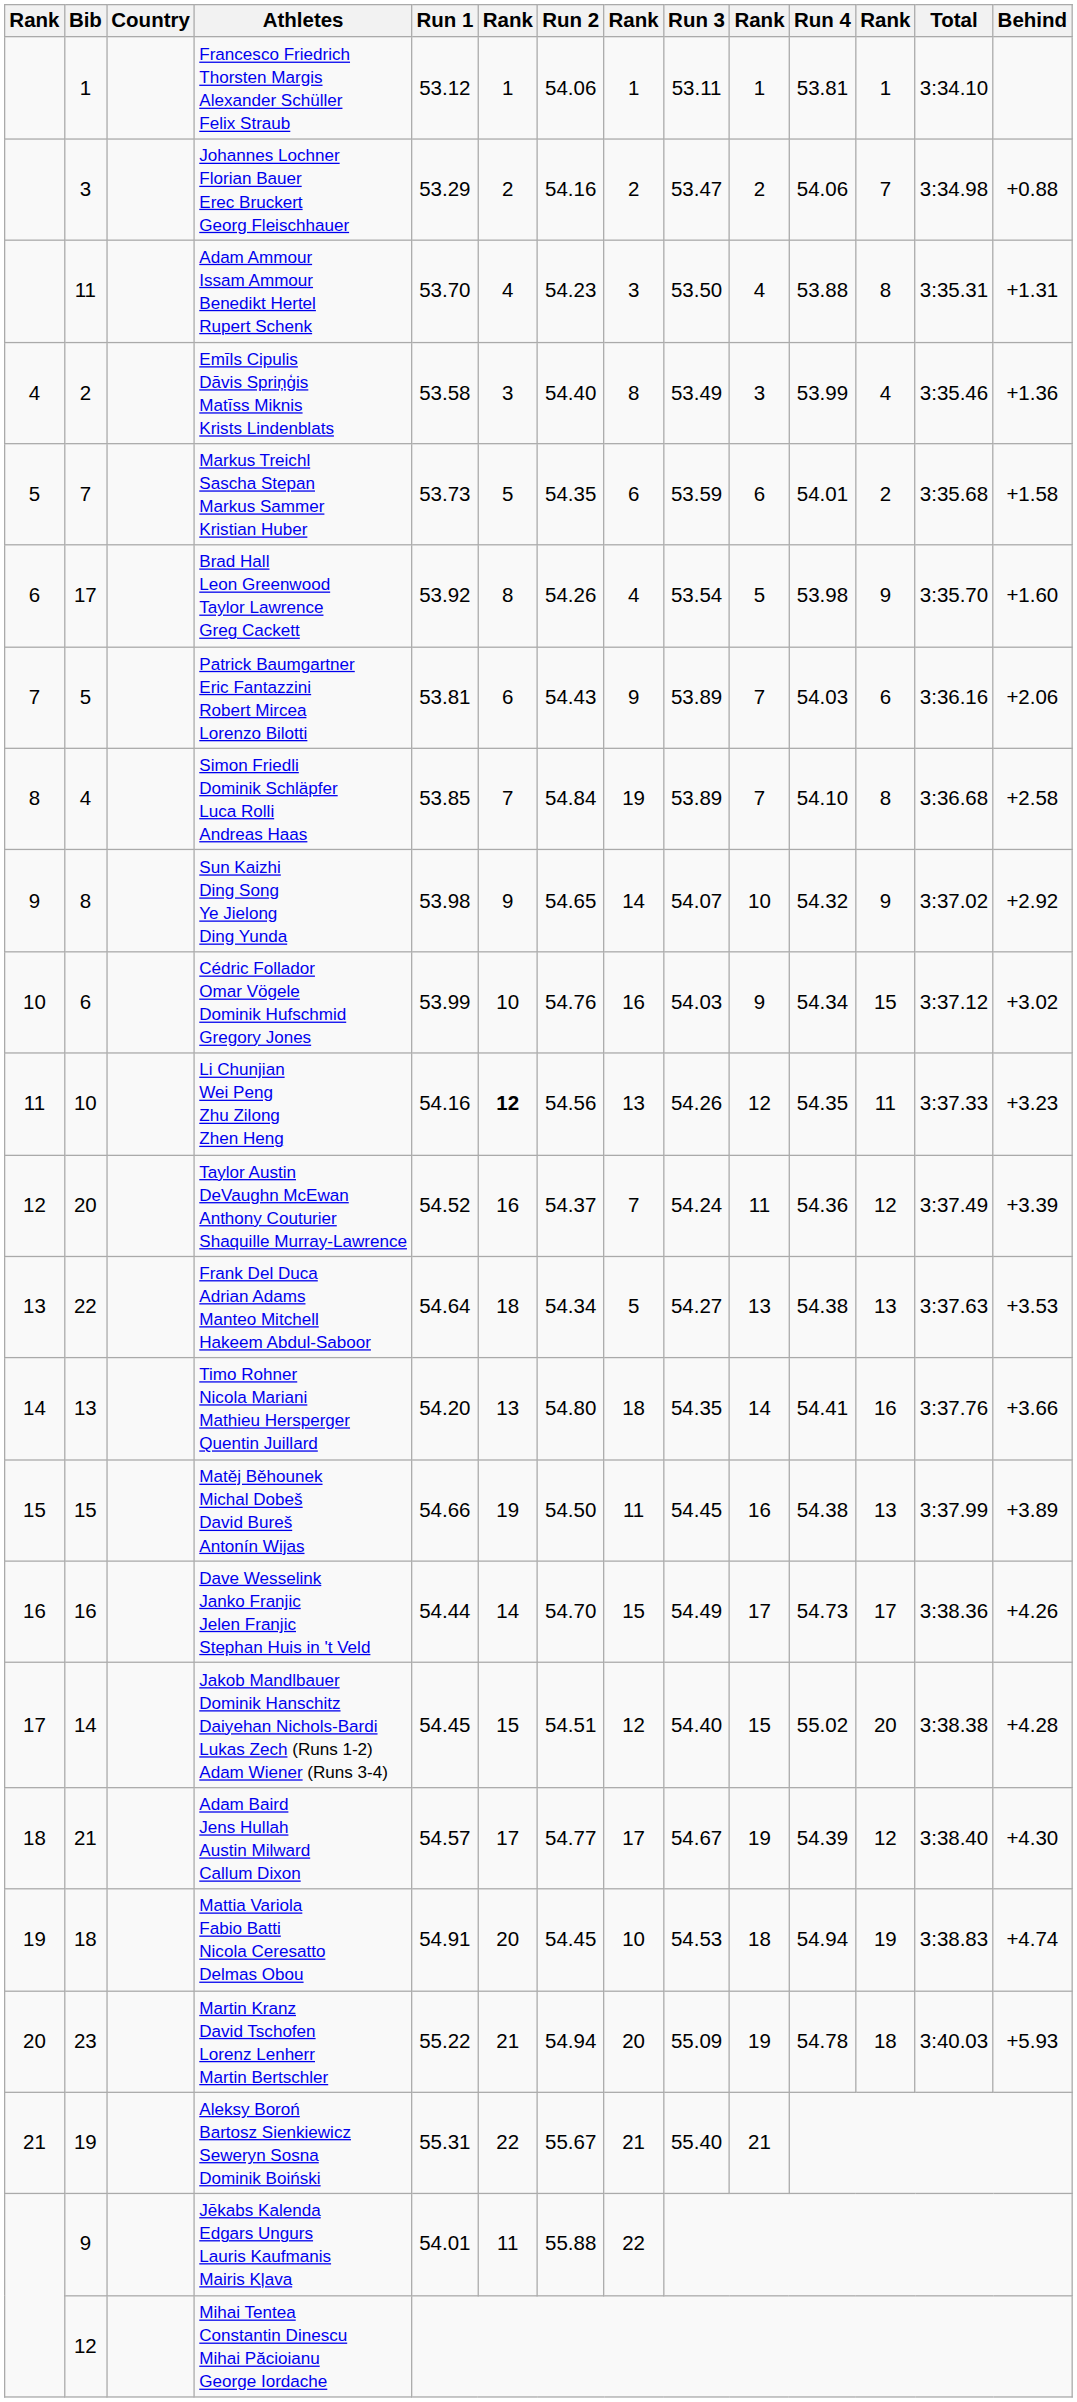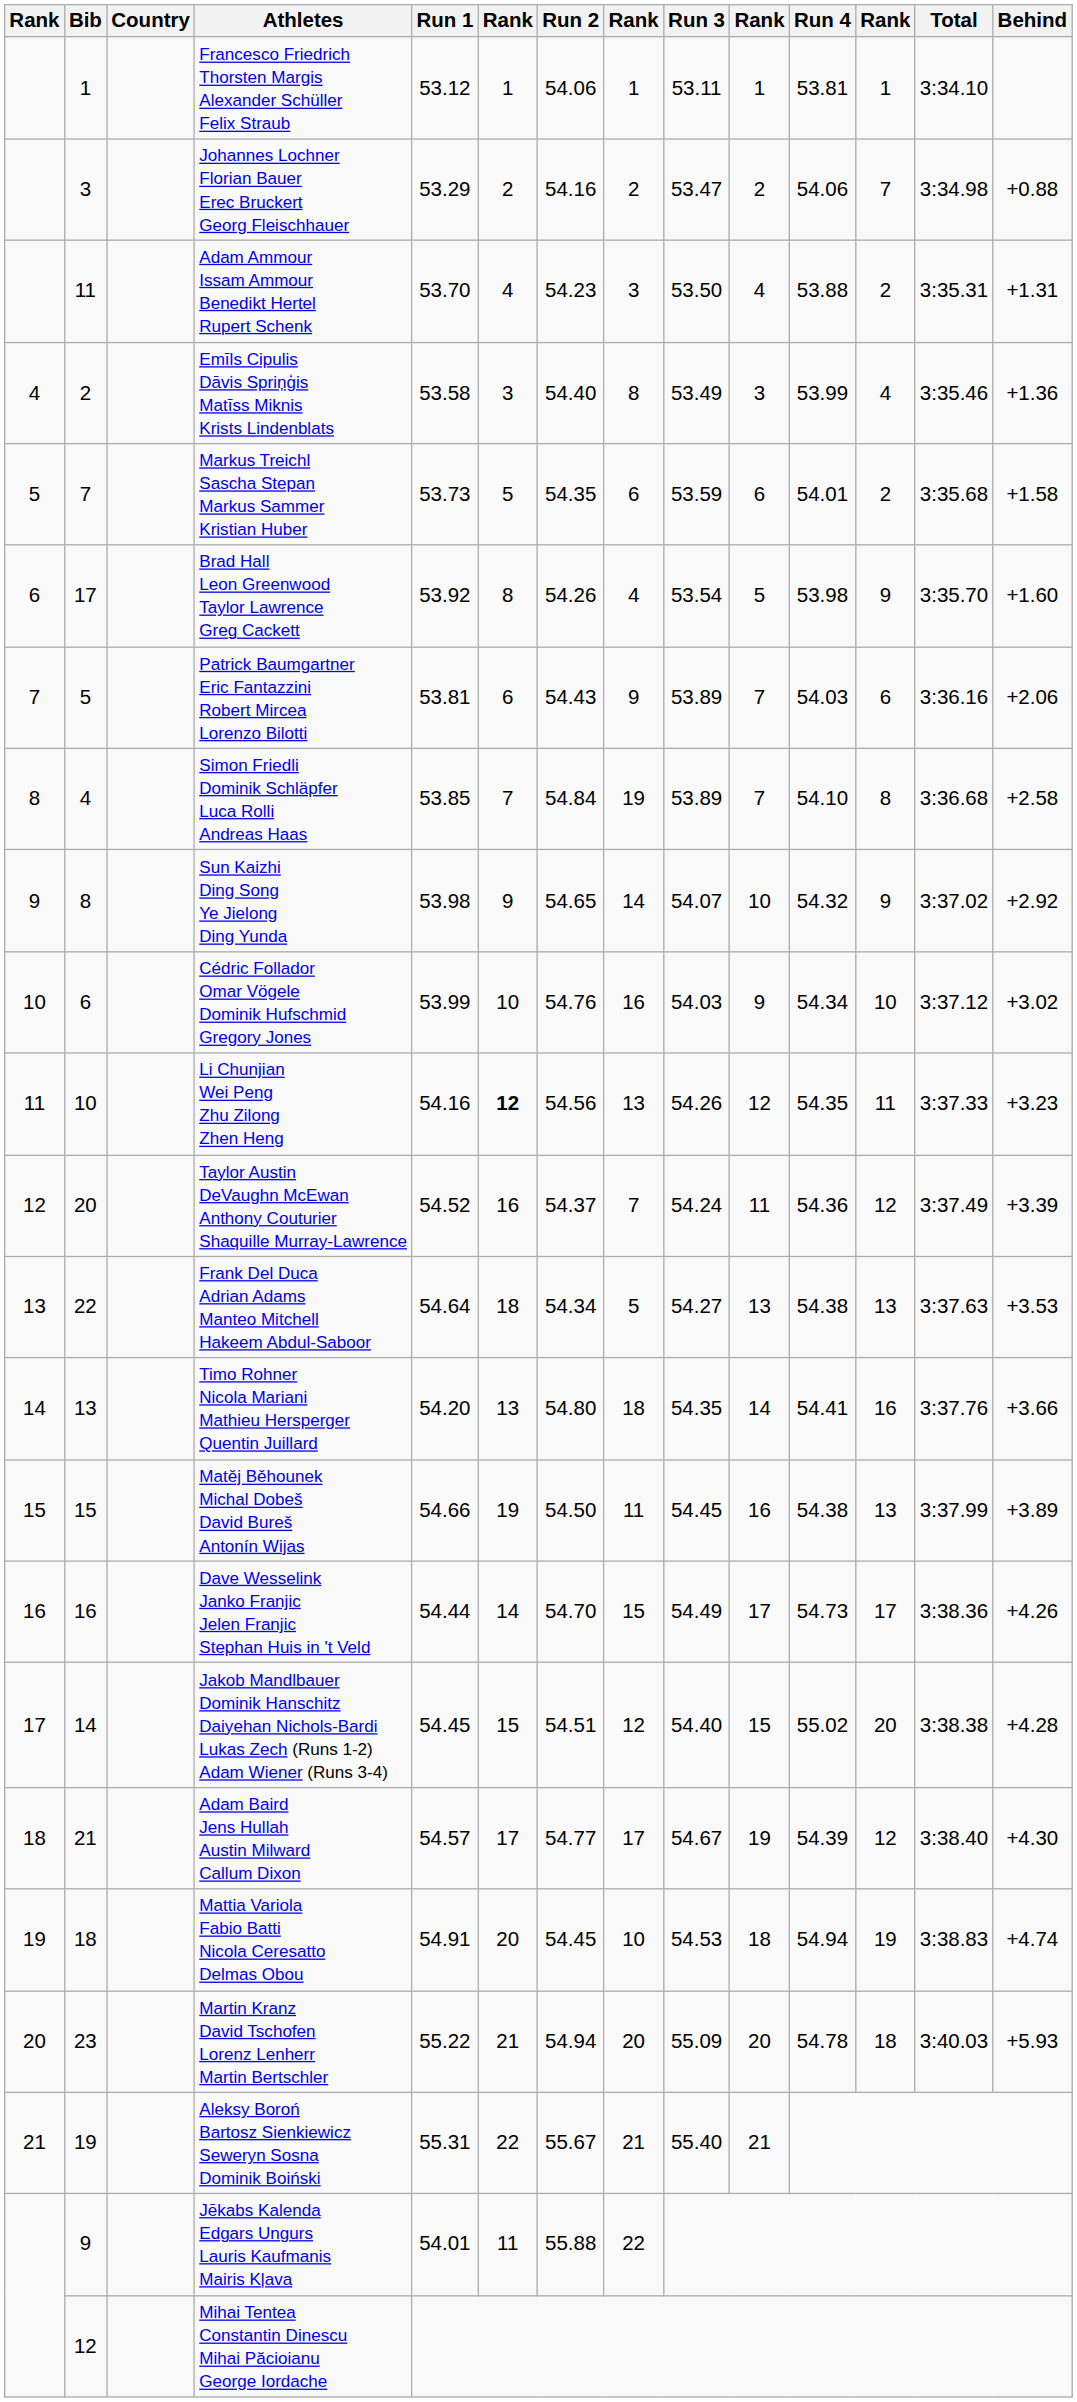 <table class="wikitable sortable" style="text-align:center">
 <tr>
 <th>Rank</th>
 <th>Bib</th>
 <th>Country</th>
 <th>Athletes</th>
 <th>Run 1</th>
 <th>Rank</th>
 <th>Run 2</th>
 <th>Rank</th>
 <th>Run 3</th>
 <th>Rank</th>
 <th>Run 4</th>
 <th>Rank</th>
 <th>Total</th>
 <th>Behind</th>
 </tr>
 <tr>
 <td></td>
 <td>1</td>
 <td align=left></td>
 <td align=left><small><a href='#'>Francesco Friedrich</a><br><a href='#'>Thorsten Margis</a><br><a href='#'>Alexander Schüller</a><br><a href='#'>Felix Straub</a></small></td>
 <td>53.12</td>
 <td>1</td>
 <td>54.06</td>
 <td>1</td>
 <td>53.11</td>
 <td>1</td>
 <td>53.81</td>
 <td>1</td>
 <td>3:34.10</td>
 <td></td>
 </tr>
 <tr>
 <td></td>
 <td>3</td>
 <td align=left></td>
 <td align=left><small><a href='#'>Johannes Lochner</a><br><a href='#'>Florian Bauer</a><br><a href='#'>Erec Bruckert</a><br><a href='#'>Georg Fleischhauer</a></small></td>
 <td>53.29</td>
 <td>2</td>
 <td>54.16</td>
 <td>2</td>
 <td>53.47</td>
 <td>2</td>
 <td>54.06</td>
 <td>7</td>
 <td>3:34.98</td>
 <td>+0.88</td>
 </tr>
 <tr>
 <td></td>
 <td>11</td>
 <td align=left></td>
 <td align=left><small><a href='#'>Adam Ammour</a><br><a href='#'>Issam Ammour</a><br><a href='#'>Benedikt Hertel</a><br><a href='#'>Rupert Schenk</a></small></td>
 <td>53.70</td>
 <td>4</td>
 <td>54.23</td>
 <td>3</td>
 <td>53.50</td>
 <td>4</td>
 <td>53.88</td>
-<td>8</td>
+<td>2</td>
 <td>3:35.31</td>
 <td>+1.31</td>
 </tr>
 <tr>
 <td>4</td>
 <td>2</td>
 <td align=left></td>
 <td align=left><small><a href='#'>Emīls Cipulis</a><br><a href='#'>Dāvis Spriņģis</a><br><a href='#'>Matīss Miknis</a><br><a href='#'>Krists Lindenblats</a></small></td>
 <td>53.58</td>
 <td>3</td>
 <td>54.40</td>
 <td>8</td>
 <td>53.49</td>
 <td>3</td>
 <td>53.99</td>
 <td>4</td>
 <td>3:35.46</td>
 <td>+1.36</td>
 </tr>
 <tr>
 <td>5</td>
 <td>7</td>
 <td align=left></td>
 <td align=left><small><a href='#'>Markus Treichl</a><br><a href='#'>Sascha Stepan</a><br><a href='#'>Markus Sammer</a><br><a href='#'>Kristian Huber</a></small></td>
 <td>53.73</td>
 <td>5</td>
 <td>54.35</td>
 <td>6</td>
 <td>53.59</td>
 <td>6</td>
 <td>54.01</td>
 <td>2</td>
 <td>3:35.68</td>
 <td>+1.58</td>
 </tr>
 <tr>
 <td>6</td>
 <td>17</td>
 <td align=left></td>
 <td align=left><small><a href='#'>Brad Hall</a><br><a href='#'>Leon Greenwood</a><br><a href='#'>Taylor Lawrence</a><br><a href='#'>Greg Cackett</a></small></td>
 <td>53.92</td>
 <td>8</td>
 <td>54.26</td>
 <td>4</td>
 <td>53.54</td>
 <td>5</td>
 <td>53.98</td>
 <td>9</td>
 <td>3:35.70</td>
 <td>+1.60</td>
 </tr>
 <tr>
 <td>7</td>
 <td>5</td>
 <td align=left></td>
 <td align=left><small><a href='#'>Patrick Baumgartner</a><br><a href='#'>Eric Fantazzini</a><br><a href='#'>Robert Mircea</a><br><a href='#'>Lorenzo Bilotti</a></small></td>
 <td>53.81</td>
 <td>6</td>
 <td>54.43</td>
 <td>9</td>
 <td>53.89</td>
 <td>7</td>
 <td>54.03</td>
 <td>6</td>
 <td>3:36.16</td>
 <td>+2.06</td>
 </tr>
 <tr>
 <td>8</td>
 <td>4</td>
 <td align=left></td>
 <td align=left><small><a href='#'>Simon Friedli</a><br><a href='#'>Dominik Schläpfer</a><br><a href='#'>Luca Rolli</a><br><a href='#'>Andreas Haas</a></small></td>
 <td>53.85</td>
 <td>7</td>
 <td>54.84</td>
 <td>19</td>
 <td>53.89</td>
 <td>7</td>
 <td>54.10</td>
 <td>8</td>
 <td>3:36.68</td>
 <td>+2.58</td>
 </tr>
 <tr>
 <td>9</td>
 <td>8</td>
 <td align=left></td>
 <td align=left><small><a href='#'>Sun Kaizhi</a><br><a href='#'>Ding Song</a><br><a href='#'>Ye Jielong</a><br><a href='#'>Ding Yunda</a></small></td>
 <td>53.98</td>
 <td>9</td>
 <td>54.65</td>
 <td>14</td>
 <td>54.07</td>
 <td>10</td>
 <td>54.32</td>
 <td>9</td>
 <td>3:37.02</td>
 <td>+2.92</td>
 </tr>
 <tr>
 <td>10</td>
 <td>6</td>
 <td align=left></td>
 <td align=left><small><a href='#'>Cédric Follador</a><br><a href='#'>Omar Vögele</a><br><a href='#'>Dominik Hufschmid</a><br><a href='#'>Gregory Jones</a></small></td>
 <td>53.99</td>
 <td>10</td>
 <td>54.76</td>
 <td>16</td>
 <td>54.03</td>
 <td>9</td>
 <td>54.34</td>
-<td>15</td>
+<td>10</td>
 <td>3:37.12</td>
 <td>+3.02</td>
 </tr>
 <tr>
 <td>11</td>
 <td>10</td>
 <td align=left></td>
 <td align=left><small><a href='#'>Li Chunjian</a><br><a href='#'>Wei Peng</a><br><a href='#'>Zhu Zilong</a><br><a href='#'>Zhen Heng</a></small></td>
 <td>54.16</td>
 <td><strong>12</strong></td>
 <td>54.56</td>
 <td>13</td>
 <td>54.26</td>
 <td>12</td>
 <td>54.35</td>
 <td>11</td>
 <td>3:37.33</td>
 <td>+3.23</td>
 </tr>
 <tr>
 <td>12</td>
 <td>20</td>
 <td align=left></td>
 <td align=left><small><a href='#'>Taylor Austin</a><br><a href='#'>DeVaughn McEwan</a><br><a href='#'>Anthony Couturier</a><br><a href='#'>Shaquille Murray-Lawrence</a></small></td>
 <td>54.52</td>
 <td>16</td>
 <td>54.37</td>
 <td>7</td>
 <td>54.24</td>
 <td>11</td>
 <td>54.36</td>
 <td>12</td>
 <td>3:37.49</td>
 <td>+3.39</td>
 </tr>
 <tr>
 <td>13</td>
 <td>22</td>
 <td align=left></td>
 <td align=left><small><a href='#'>Frank Del Duca</a><br><a href='#'>Adrian Adams</a><br><a href='#'>Manteo Mitchell</a><br><a href='#'>Hakeem Abdul-Saboor</a></small></td>
 <td>54.64</td>
 <td>18</td>
 <td>54.34</td>
 <td>5</td>
 <td>54.27</td>
 <td>13</td>
 <td>54.38</td>
 <td>13</td>
 <td>3:37.63</td>
 <td>+3.53</td>
 </tr>
 <tr>
 <td>14</td>
 <td>13</td>
 <td align=left></td>
 <td align=left><small><a href='#'>Timo Rohner</a><br><a href='#'>Nicola Mariani</a><br><a href='#'>Mathieu Hersperger</a><br><a href='#'>Quentin Juillard</a></small></td>
 <td>54.20</td>
 <td>13</td>
 <td>54.80</td>
 <td>18</td>
 <td>54.35</td>
 <td>14</td>
 <td>54.41</td>
 <td>16</td>
 <td>3:37.76</td>
 <td>+3.66</td>
 </tr>
 <tr>
 <td>15</td>
 <td>15</td>
 <td align=left></td>
 <td align=left><small><a href='#'>Matěj Běhounek</a><br><a href='#'>Michal Dobeš</a><br><a href='#'>David Bureš</a><br><a href='#'>Antonín Wijas</a></small></td>
 <td>54.66</td>
 <td>19</td>
 <td>54.50</td>
 <td>11</td>
 <td>54.45</td>
 <td>16</td>
 <td>54.38</td>
 <td>13</td>
 <td>3:37.99</td>
 <td>+3.89</td>
 </tr>
 <tr>
 <td>16</td>
 <td>16</td>
 <td align=left></td>
 <td align=left><small><a href='#'>Dave Wesselink</a><br><a href='#'>Janko Franjic</a><br><a href='#'>Jelen Franjic</a><br><a href='#'>Stephan Huis in 't Veld</a></small></td>
 <td>54.44</td>
 <td>14</td>
 <td>54.70</td>
 <td>15</td>
 <td>54.49</td>
 <td>17</td>
 <td>54.73</td>
 <td>17</td>
 <td>3:38.36</td>
 <td>+4.26</td>
 </tr>
 <tr>
 <td>17</td>
 <td>14</td>
 <td align=left></td>
 <td align=left><small><a href='#'>Jakob Mandlbauer</a><br><a href='#'>Dominik Hanschitz</a><br><a href='#'>Daiyehan Nichols-Bardi</a><br><a href='#'>Lukas Zech</a> (Runs 1-2)<br><a href='#'>Adam Wiener</a> (Runs 3-4)</small></td>
 <td>54.45</td>
 <td>15</td>
 <td>54.51</td>
 <td>12</td>
 <td>54.40</td>
 <td>15</td>
 <td>55.02</td>
 <td>20</td>
 <td>3:38.38</td>
 <td>+4.28</td>
 </tr>
 <tr>
 <td>18</td>
 <td>21</td>
 <td align=left></td>
 <td align=left><small><a href='#'>Adam Baird</a><br><a href='#'>Jens Hullah</a><br><a href='#'>Austin Milward</a><br><a href='#'>Callum Dixon</a></small></td>
 <td>54.57</td>
 <td>17</td>
 <td>54.77</td>
 <td>17</td>
 <td>54.67</td>
 <td>19</td>
 <td>54.39</td>
 <td>12</td>
 <td>3:38.40</td>
 <td>+4.30</td>
 </tr>
 <tr>
 <td>19</td>
 <td>18</td>
 <td align=left></td>
 <td align=left><small><a href='#'>Mattia Variola</a><br><a href='#'>Fabio Batti</a><br><a href='#'>Nicola Ceresatto</a><br><a href='#'>Delmas Obou</a></small></td>
 <td>54.91</td>
 <td>20</td>
 <td>54.45</td>
 <td>10</td>
 <td>54.53</td>
 <td>18</td>
 <td>54.94</td>
 <td>19</td>
 <td>3:38.83</td>
 <td>+4.74</td>
 </tr>
 <tr>
 <td>20</td>
 <td>23</td>
 <td align=left></td>
 <td align=left><small><a href='#'>Martin Kranz</a><br><a href='#'>David Tschofen</a><br><a href='#'>Lorenz Lenherr</a><br><a href='#'>Martin Bertschler</a></small></td>
 <td>55.22</td>
 <td>21</td>
 <td>54.94</td>
 <td>20</td>
 <td>55.09</td>
-<td>19</td>
+<td>20</td>
 <td>54.78</td>
 <td>18</td>
 <td>3:40.03</td>
 <td>+5.93</td>
 </tr>
 <tr>
 <td>21</td>
 <td>19</td>
 <td align=left></td>
 <td align=left><small><a href='#'>Aleksy Boroń</a><br><a href='#'>Bartosz Sienkiewicz</a><br><a href='#'>Seweryn Sosna</a><br><a href='#'>Dominik Boiński</a></small></td>
 <td>55.31</td>
 <td>22</td>
 <td>55.67</td>
 <td>21</td>
 <td>55.40</td>
 <td>21</td>
 <td colspan=4></td>
 </tr>
 <tr>
 <td rowspan=2></td>
 <td>9</td>
 <td align=left></td>
 <td align=left><small><a href='#'>Jēkabs Kalenda</a><br><a href='#'>Edgars Ungurs</a><br><a href='#'>Lauris Kaufmanis</a><br><a href='#'>Mairis Kļava</a></small></td>
 <td>54.01</td>
 <td>11</td>
 <td>55.88</td>
 <td>22</td>
 <td colspan=6></td>
 </tr>
 <tr>
 <td>12</td>
 <td align=left></td>
 <td align=left><small><a href='#'>Mihai Tentea</a><br><a href='#'>Constantin Dinescu</a><br><a href='#'>Mihai Păcioianu</a><br><a href='#'>George Iordache</a></small></td>
 <td colspan=10></td>
 </tr>
 </table>
